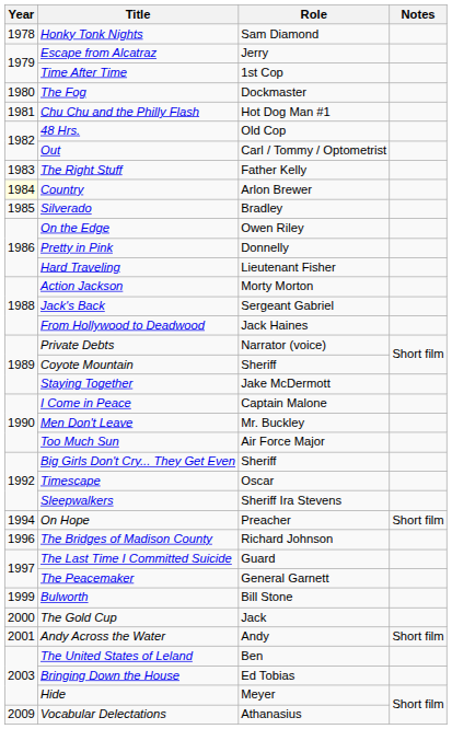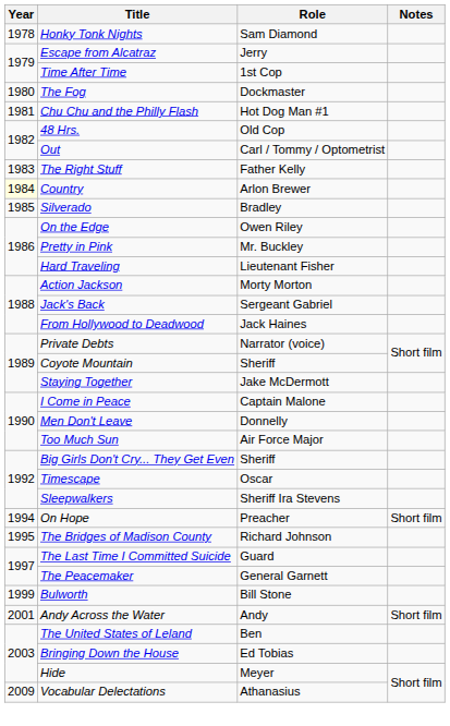 <table class="wikitable sortable">
 <tr>
 <th>Year</th>
 <th>Title</th>
 <th>Role</th>
 <th class="unsortable">Notes</th>
 </tr>
 <tr>
 <td>1978</td>
 <td><em><a href='#'>Honky Tonk Nights</a></em></td>
 <td>Sam Diamond</td>
 <td></td>
 </tr>
 <tr>
 <td rowspan="2">1979</td>
 <td><em><a href='#'>Escape from Alcatraz</a></em></td>
 <td>Jerry</td>
 <td></td>
 </tr>
 <tr>
 <td><em><a href='#'>Time After Time</a></em></td>
 <td>1st Cop</td>
 <td></td>
 </tr>
 <tr>
 <td>1980</td>
 <td><em><a href='#'>The Fog</a></em></td>
 <td>Dockmaster</td>
 <td></td>
 </tr>
 <tr>
 <td>1981</td>
 <td><em><a href='#'>Chu Chu and the Philly Flash</a></em></td>
 <td>Hot Dog Man #1</td>
 <td></td>
 </tr>
 <tr>
 <td rowspan="2">1982</td>
 <td><em><a href='#'>48 Hrs.</a></em></td>
 <td>Old Cop</td>
 <td></td>
 </tr>
 <tr>
 <td><em><a href='#'>Out</a></em></td>
 <td>Carl / Tommy / Optometrist</td>
 <td></td>
 </tr>
 <tr>
 <td>1983</td>
 <td><em><a href='#'>The Right Stuff</a></em></td>
 <td>Father Kelly</td>
 <td></td>
 </tr>
 <tr>
 <td style="background: lightyellow;">1984</td>
 <td><em><a href='#'>Country</a></em></td>
 <td>Arlon Brewer</td>
 <td></td>
 </tr>
 <tr>
 <td>1985</td>
 <td><em><a href='#'>Silverado</a></em></td>
 <td>Bradley</td>
 <td></td>
 </tr>
 <tr>
 <td rowspan="3">1986</td>
 <td><em><a href='#'>On the Edge</a></em></td>
 <td>Owen Riley</td>
 <td></td>
 </tr>
 <tr>
 <td><em><a href='#'>Pretty in Pink</a></em></td>
-<td>Donnelly</td>
+<td>Mr. Buckley</td>
 <td></td>
 </tr>
 <tr>
 <td><em><a href='#'>Hard Traveling</a></em></td>
 <td>Lieutenant Fisher</td>
 <td></td>
 </tr>
 <tr>
 <td rowspan="3">1988</td>
 <td><em><a href='#'>Action Jackson</a></em></td>
 <td>Morty Morton</td>
 <td></td>
 </tr>
 <tr>
 <td><em><a href='#'>Jack's Back</a></em></td>
 <td>Sergeant Gabriel</td>
 <td></td>
 </tr>
 <tr>
 <td><em><a href='#'>From Hollywood to Deadwood</a></em></td>
 <td>Jack Haines</td>
 <td></td>
 </tr>
 <tr>
 <td rowspan="3">1989</td>
 <td><em>Private Debts</em></td>
 <td>Narrator (voice)</td>
 <td rowspan="2">Short film</td>
 </tr>
 <tr>
 <td><em>Coyote Mountain</em></td>
 <td>Sheriff</td>
 </tr>
 <tr>
 <td><em><a href='#'>Staying Together</a></em></td>
 <td>Jake McDermott</td>
 <td></td>
 </tr>
 <tr>
 <td rowspan="3">1990</td>
 <td><em><a href='#'>I Come in Peace</a></em></td>
 <td>Captain Malone</td>
 <td></td>
 </tr>
 <tr>
 <td><em><a href='#'>Men Don't Leave</a></em></td>
-<td>Mr. Buckley</td>
+<td>Donnelly</td>
 <td></td>
 </tr>
 <tr>
 <td><em><a href='#'>Too Much Sun</a></em></td>
 <td>Air Force Major</td>
 <td></td>
 </tr>
 <tr>
 <td rowspan="3">1992</td>
 <td><em><a href='#'>Big Girls Don't Cry... They Get Even</a></em></td>
 <td>Sheriff</td>
 <td></td>
 </tr>
 <tr>
 <td><em><a href='#'>Timescape</a></em></td>
 <td>Oscar</td>
 <td></td>
 </tr>
 <tr>
 <td><em><a href='#'>Sleepwalkers</a></em></td>
 <td>Sheriff Ira Stevens</td>
 <td></td>
 </tr>
 <tr>
 <td>1994</td>
 <td><em>On Hope</em></td>
 <td>Preacher</td>
 <td>Short film</td>
 </tr>
 <tr>
-<td>1996</td>
+<td>1995</td>
 <td><em><a href='#'>The Bridges of Madison County</a></em></td>
 <td>Richard Johnson</td>
 <td></td>
 </tr>
 <tr>
 <td rowspan="2">1997</td>
 <td><em><a href='#'>The Last Time I Committed Suicide</a></em></td>
 <td>Guard</td>
 <td></td>
 </tr>
 <tr>
 <td><em><a href='#'>The Peacemaker</a></em></td>
 <td>General Garnett</td>
 <td></td>
 </tr>
 <tr>
 <td>1999</td>
 <td><em><a href='#'>Bulworth</a></em></td>
 <td>Bill Stone</td>
-<td></td>
-</tr>
-<tr>
-<td>2000</td>
-<td><em>The Gold Cup</em></td>
-<td>Jack</td>
 <td></td>
 </tr>
 <tr>
 <td>2001</td>
 <td><em>Andy Across the Water</em></td>
 <td>Andy</td>
 <td>Short film</td>
 </tr>
 <tr>
 <td rowspan="3">2003</td>
 <td><em><a href='#'>The United States of Leland</a></em></td>
 <td>Ben</td>
 <td></td>
 </tr>
 <tr>
 <td><em><a href='#'>Bringing Down the House</a></em></td>
 <td>Ed Tobias</td>
 <td></td>
 </tr>
 <tr>
 <td><em>Hide</em></td>
 <td>Meyer</td>
 <td rowspan="2">Short film</td>
 </tr>
 <tr>
 <td>2009</td>
 <td><em>Vocabular Delectations</em></td>
 <td>Athanasius</td>
 </tr>
 </table>
